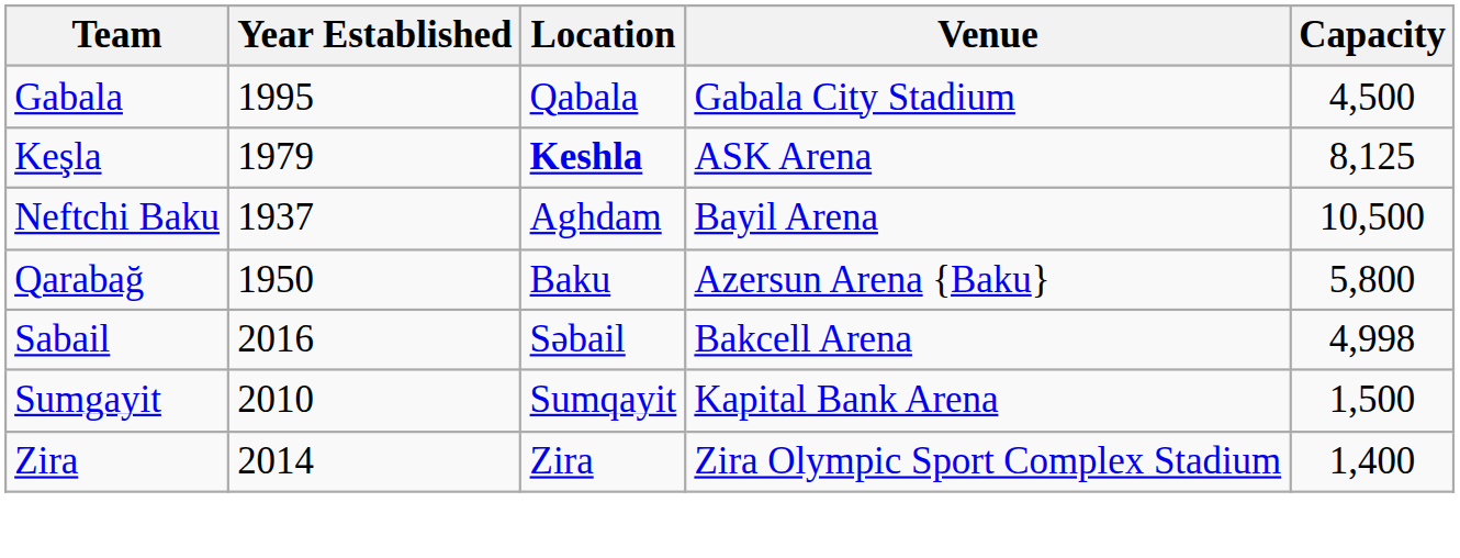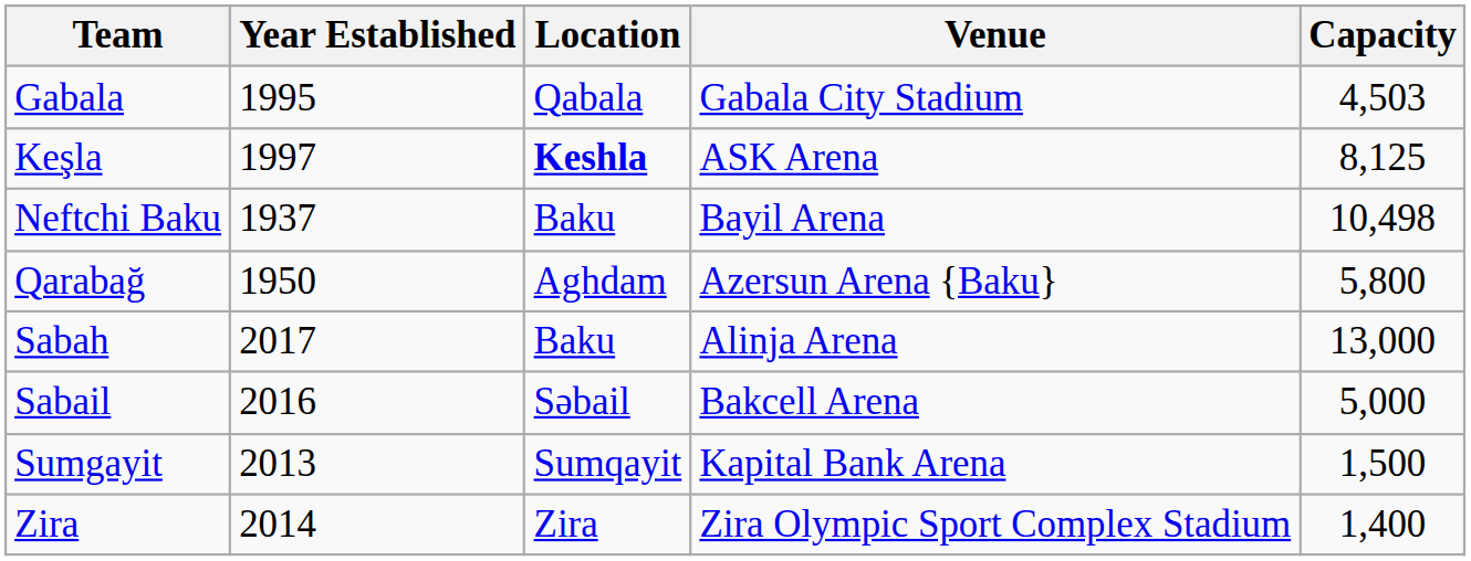 <table class="wikitable sortable">
 <tr>
 <th>Team</th>
 <th>Year Established</th>
 <th>Location</th>
 <th>Venue</th>
 <th>Capacity</th>
 </tr>
 <tr>
 <td><a href='#'>Gabala</a></td>
 <td>1995</td>
 <td><a href='#'>Qabala</a></td>
 <td><a href='#'>Gabala City Stadium</a></td>
-<td align="center">4,500</td>
+<td align="center">4,503</td>
 </tr>
 <tr>
 <td><a href='#'>Keşla</a></td>
-<td>1979</td>
+<td>1997</td>
 <td><strong><a href='#'>Keshla</a></strong></td>
 <td><a href='#'>ASK Arena</a></td>
 <td align="center">8,125</td>
 </tr>
 <tr>
 <td><a href='#'>Neftchi Baku</a></td>
 <td>1937</td>
-<td><a href='#'>Aghdam</a></td>
+<td><a href='#'>Baku</a></td>
 <td><a href='#'>Bayil Arena</a></td>
-<td align="center">10,500</td>
+<td align="center">10,498</td>
 </tr>
 <tr>
 <td><a href='#'>Qarabağ</a></td>
 <td>1950</td>
-<td><a href='#'>Baku</a></td>
+<td><a href='#'>Aghdam</a></td>
 <td><a href='#'>Azersun Arena</a> {<a href='#'>Baku</a>}</td>
 <td align="center">5,800</td>
+</tr>
+<tr>
+<td><a href='#'>Sabah</a></td>
+<td>2017</td>
+<td><a href='#'>Baku</a></td>
+<td><a href='#'>Alinja Arena</a></td>
+<td align="center">13,000</td>
 </tr>
 <tr>
 <td><a href='#'>Sabail</a></td>
 <td>2016</td>
 <td><a href='#'>Səbail</a></td>
 <td><a href='#'>Bakcell Arena</a></td>
-<td align="center">4,998</td>
+<td align="center">5,000</td>
 </tr>
 <tr>
 <td><a href='#'>Sumgayit</a></td>
-<td>2010</td>
+<td>2013</td>
 <td><a href='#'>Sumqayit</a></td>
 <td><a href='#'>Kapital Bank Arena</a></td>
 <td align="center">1,500</td>
 </tr>
 <tr>
 <td><a href='#'>Zira</a></td>
 <td>2014</td>
 <td><a href='#'>Zira</a></td>
 <td><a href='#'>Zira Olympic Sport Complex Stadium</a></td>
 <td align="center">1,400</td>
 </tr>
 </table>
